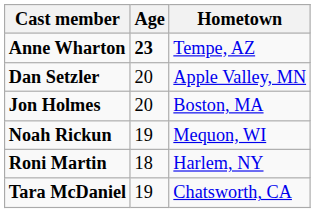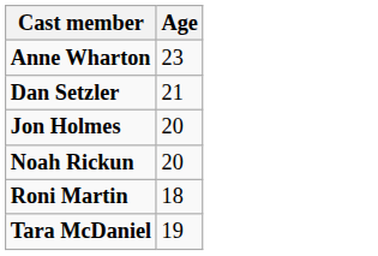 <table class="wikitable">
 <tr>
 <th>Cast member</th>
 <th>Age</th>
-<th>Hometown</th>
 </tr>
 <tr>
 <td><strong>Anne Wharton</strong></td>
-<td><strong>23</strong></td>
-<td><a href='#'>Tempe, AZ</a></td>
+<td>23</td>
 </tr>
 <tr>
 <td><strong>Dan Setzler</strong></td>
-<td>20</td>
-<td><a href='#'>Apple Valley, MN</a></td>
+<td>21</td>
 </tr>
 <tr>
 <td><strong>Jon Holmes</strong></td>
 <td>20</td>
-<td><a href='#'>Boston, MA</a></td>
 </tr>
 <tr>
 <td><strong>Noah Rickun</strong></td>
-<td>19</td>
-<td><a href='#'>Mequon, WI</a></td>
+<td>20</td>
 </tr>
 <tr>
 <td><strong>Roni Martin</strong></td>
 <td>18</td>
-<td><a href='#'>Harlem, NY</a></td>
 </tr>
 <tr>
 <td><strong>Tara McDaniel</strong></td>
 <td>19</td>
-<td><a href='#'>Chatsworth, CA</a></td>
 </tr>
 </table>
